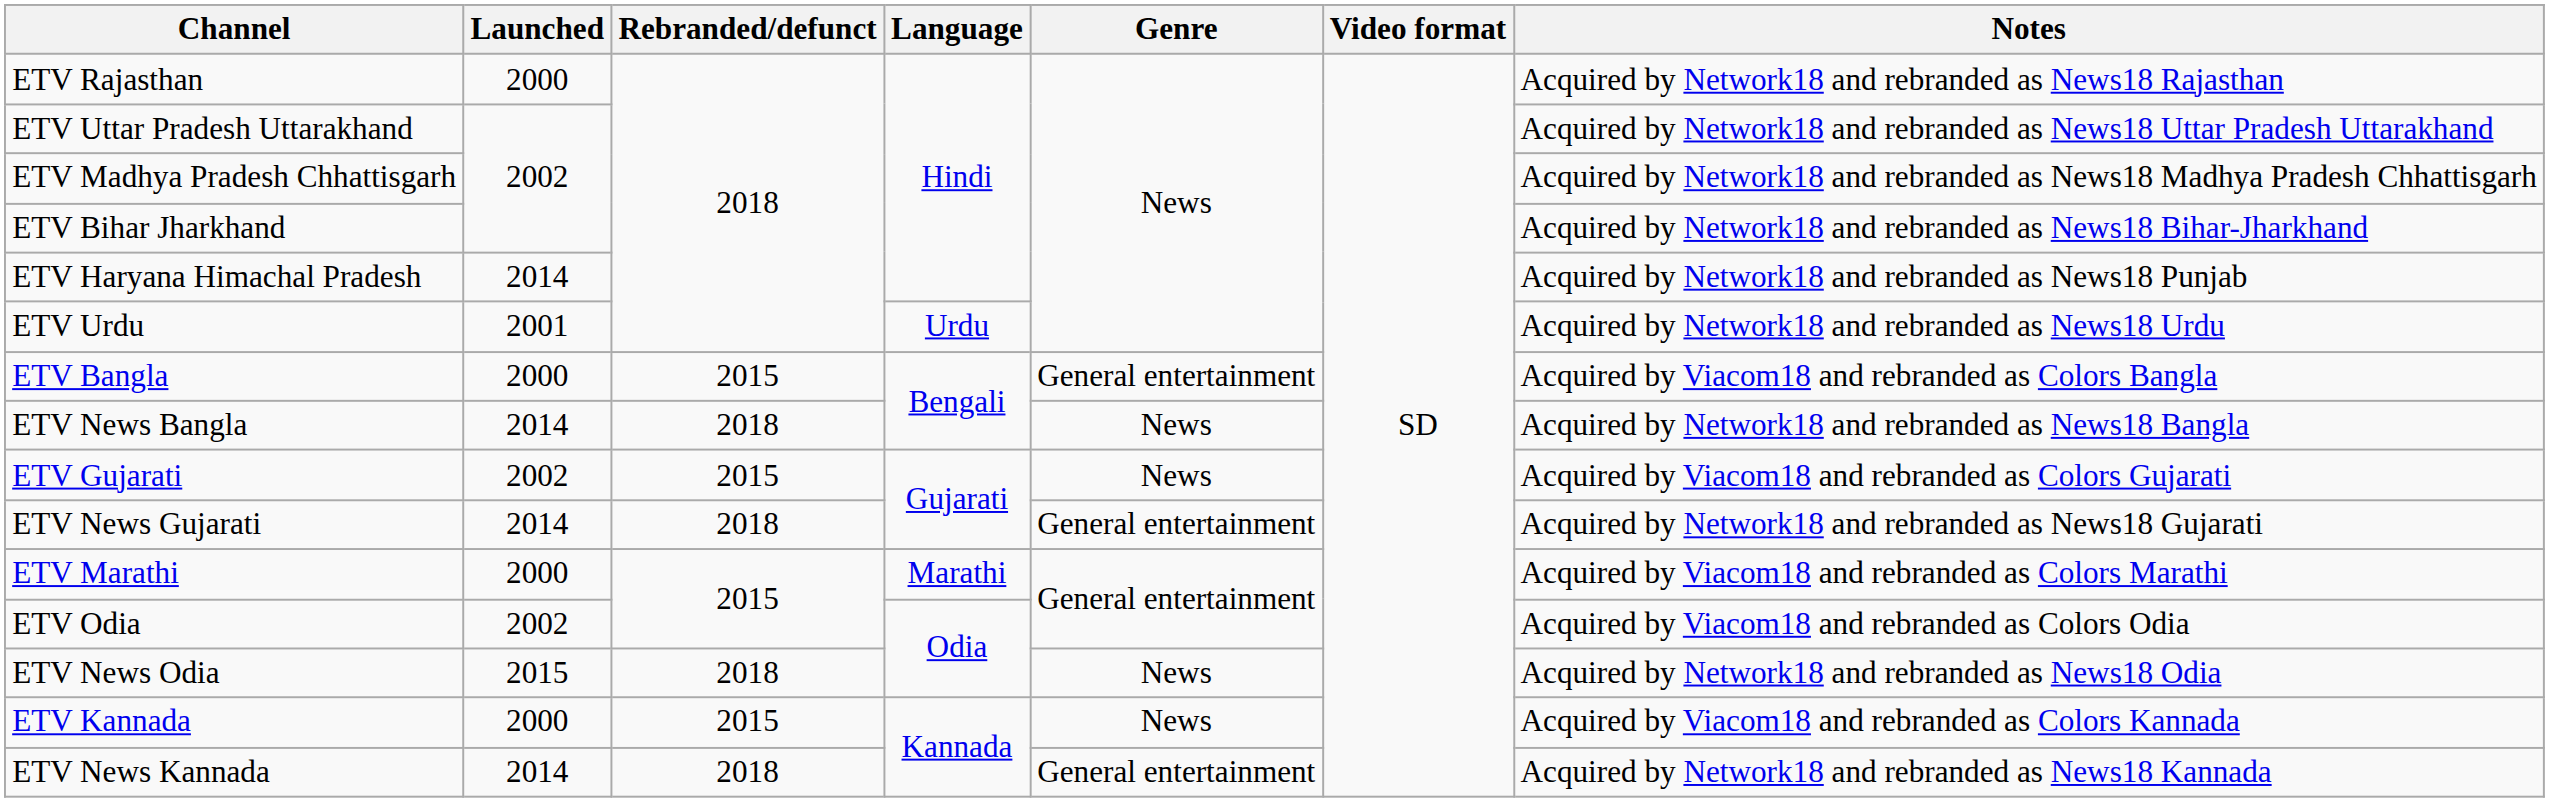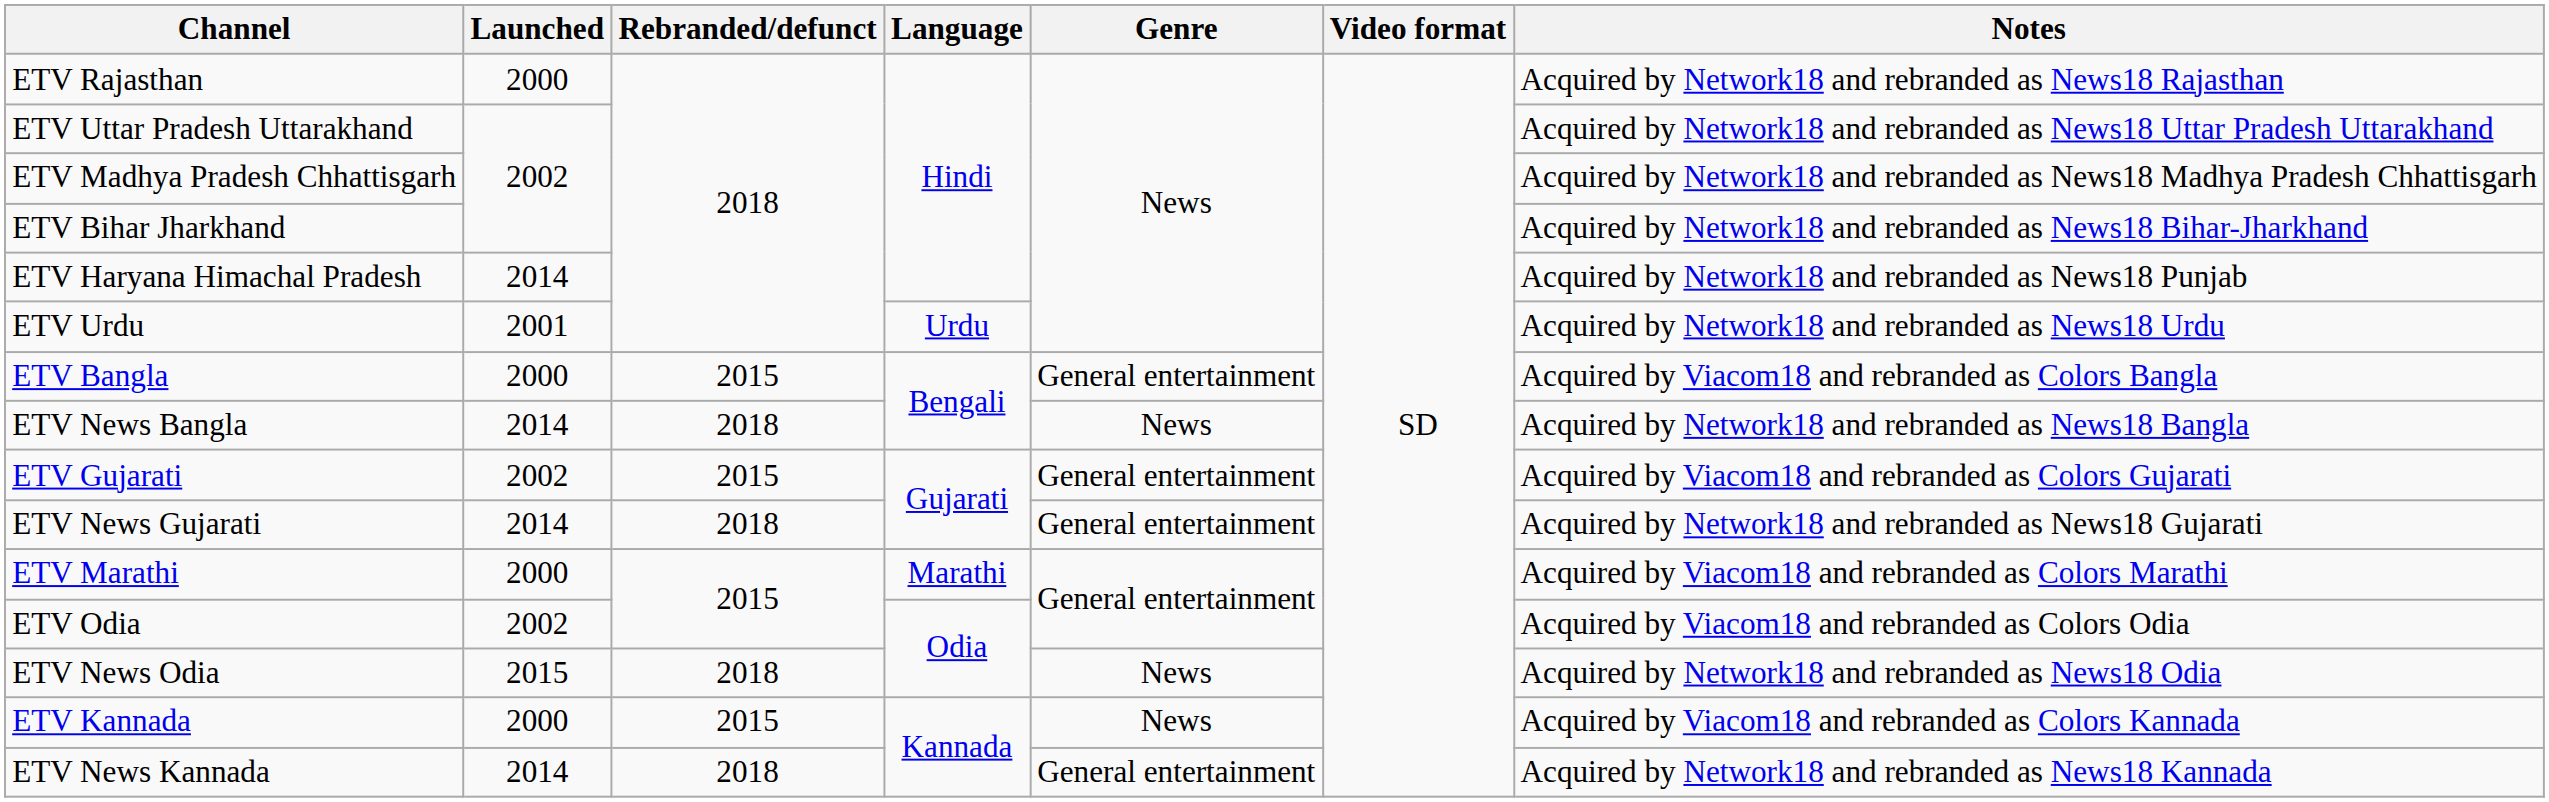 <table class="wikitable">
 <tr style="background:#ccc; text-align:center;">
 <th>Channel</th>
 <th>Launched</th>
 <th>Rebranded/defunct</th>
 <th>Language</th>
 <th>Genre</th>
 <th>Video format</th>
 <th>Notes</th>
 </tr>
 <tr>
 <td>ETV Rajasthan</td>
 <td align="center">2000</td>
 <td rowspan="6" align="center">2018</td>
 <td rowspan="5" align="center"><a href='#'>Hindi</a></td>
 <td rowspan="6" align="center">News</td>
 <td rowspan="15" align="center">SD</td>
 <td>Acquired by <a href='#'>Network18</a> and rebranded as <a href='#'>News18 Rajasthan</a></td>
 </tr>
 <tr>
 <td>ETV Uttar Pradesh Uttarakhand</td>
 <td rowspan="3" align="center">2002</td>
 <td>Acquired by <a href='#'>Network18</a> and rebranded as <a href='#'>News18 Uttar Pradesh Uttarakhand</a></td>
 </tr>
 <tr>
 <td>ETV Madhya Pradesh Chhattisgarh</td>
 <td>Acquired by <a href='#'>Network18</a> and rebranded as News18 Madhya Pradesh Chhattisgarh</td>
 </tr>
 <tr>
 <td>ETV Bihar Jharkhand</td>
 <td>Acquired by <a href='#'>Network18</a> and rebranded as <a href='#'>News18 Bihar-Jharkhand</a></td>
 </tr>
 <tr>
 <td>ETV Haryana Himachal Pradesh</td>
 <td align="center">2014</td>
 <td>Acquired by <a href='#'>Network18</a> and rebranded as News18 Punjab</td>
 </tr>
 <tr>
 <td>ETV Urdu</td>
 <td align="center">2001</td>
 <td align="center"><a href='#'>Urdu</a></td>
 <td>Acquired by <a href='#'>Network18</a> and rebranded as <a href='#'>News18 Urdu</a></td>
 </tr>
 <tr>
 <td><a href='#'>ETV Bangla</a></td>
 <td align="center">2000</td>
 <td align="center">2015</td>
 <td rowspan="2" align="center"><a href='#'>Bengali</a></td>
 <td align="center">General entertainment</td>
 <td>Acquired by <a href='#'>Viacom18</a> and rebranded as <a href='#'>Colors Bangla</a></td>
 </tr>
 <tr>
 <td>ETV News Bangla</td>
 <td align="center">2014</td>
 <td align="center">2018</td>
 <td align="center">News</td>
 <td>Acquired by <a href='#'>Network18</a> and rebranded as <a href='#'>News18 Bangla</a></td>
 </tr>
 <tr>
 <td><a href='#'>ETV Gujarati</a></td>
 <td align="center">2002</td>
 <td align="center">2015</td>
 <td rowspan="2" align="center"><a href='#'>Gujarati</a></td>
-<td align="center">News</td>
+<td align="center">General entertainment</td>
 <td>Acquired by <a href='#'>Viacom18</a> and rebranded as <a href='#'>Colors Gujarati</a></td>
 </tr>
 <tr>
 <td>ETV News Gujarati</td>
 <td align="center">2014</td>
 <td align="center">2018</td>
 <td align="center">General entertainment</td>
 <td>Acquired by <a href='#'>Network18</a> and rebranded as News18 Gujarati</td>
 </tr>
 <tr>
 <td><a href='#'>ETV Marathi</a></td>
 <td align="center">2000</td>
 <td rowspan=2 align="center">2015</td>
 <td align="center"><a href='#'>Marathi</a></td>
 <td rowspan=2 align="center">General entertainment</td>
 <td>Acquired by <a href='#'>Viacom18</a> and rebranded as <a href='#'>Colors Marathi</a></td>
 </tr>
 <tr>
 <td>ETV Odia</td>
 <td align="center">2002</td>
 <td rowspan="2" align="center"><a href='#'>Odia</a></td>
 <td>Acquired by <a href='#'>Viacom18</a> and rebranded as Colors Odia</td>
 </tr>
 <tr>
 <td>ETV News Odia</td>
 <td align="center">2015</td>
 <td align="center">2018</td>
 <td align="center">News</td>
 <td>Acquired by <a href='#'>Network18</a> and rebranded as <a href='#'>News18 Odia</a></td>
 </tr>
 <tr>
 <td><a href='#'>ETV Kannada</a></td>
 <td align="center">2000</td>
 <td align="center">2015</td>
 <td rowspan="2" align="center"><a href='#'>Kannada</a></td>
 <td align="center">News</td>
 <td>Acquired by <a href='#'>Viacom18</a> and rebranded as <a href='#'>Colors Kannada</a></td>
 </tr>
 <tr>
 <td>ETV News Kannada</td>
 <td align="center">2014</td>
 <td align="center">2018</td>
 <td align="center">General entertainment</td>
 <td>Acquired by <a href='#'>Network18</a> and rebranded as <a href='#'>News18 Kannada</a></td>
 </tr>
 </table>
